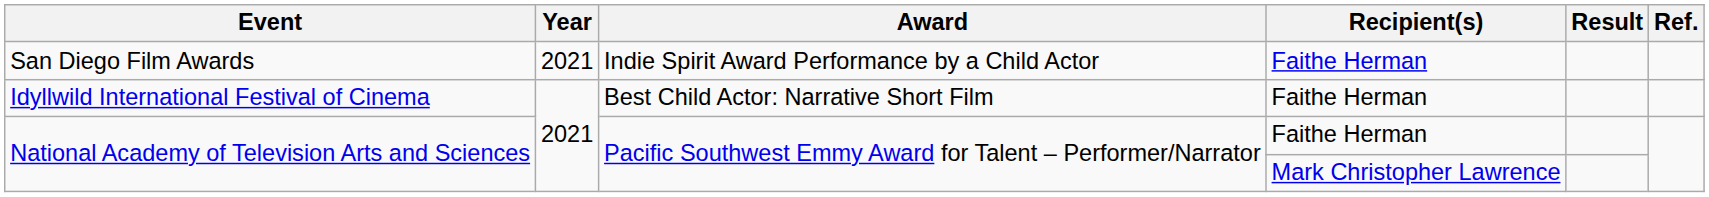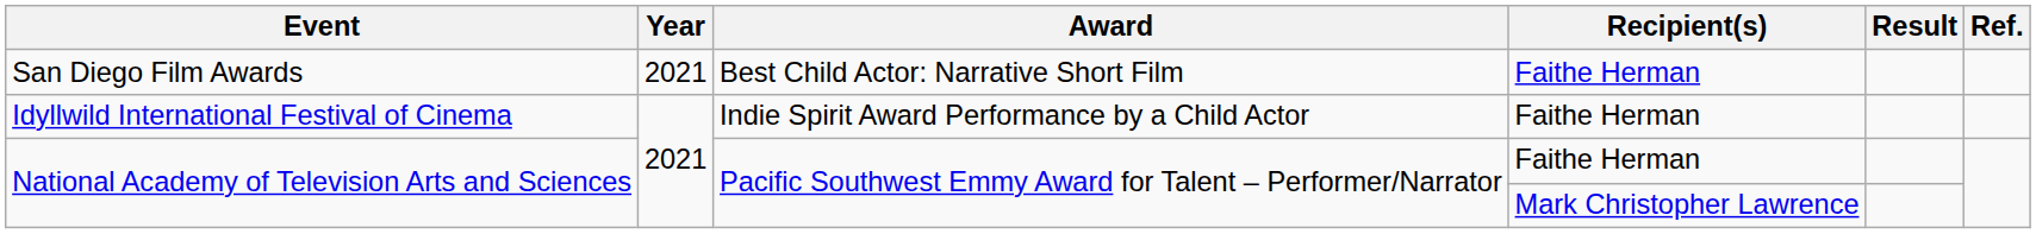 <table class="wikitable">
 <tr>
 <th>Event</th>
 <th>Year</th>
 <th>Award</th>
 <th>Recipient(s)</th>
 <th>Result</th>
 <th>Ref.</th>
 </tr>
 <tr>
 <td>San Diego Film Awards</td>
 <td>2021</td>
-<td>Indie Spirit Award Performance by a Child Actor</td>
+<td>Best Child Actor: Narrative Short Film</td>
 <td><a href='#'>Faithe Herman</a></td>
 <td></td>
 <td></td>
 </tr>
 <tr>
 <td><a href='#'>Idyllwild International Festival of Cinema</a></td>
 <td rowspan="3">2021</td>
-<td>Best Child Actor: Narrative Short Film</td>
+<td>Indie Spirit Award Performance by a Child Actor</td>
 <td Faithe Herman>Faithe Herman</td>
 <td></td>
 <td></td>
 </tr>
 <tr>
 <td rowspan="2"><a href='#'>National Academy of Television Arts and Sciences</a></td>
 <td rowspan="2"><a href='#'>Pacific Southwest Emmy Award</a> for Talent – Performer/Narrator</td>
 <td Faithe Herman>Faithe Herman</td>
 <td></td>
 <td rowspan="2"></td>
 </tr>
 <tr>
 <td><a href='#'>Mark Christopher Lawrence</a></td>
 <td></td>
 </tr>
 </table>
